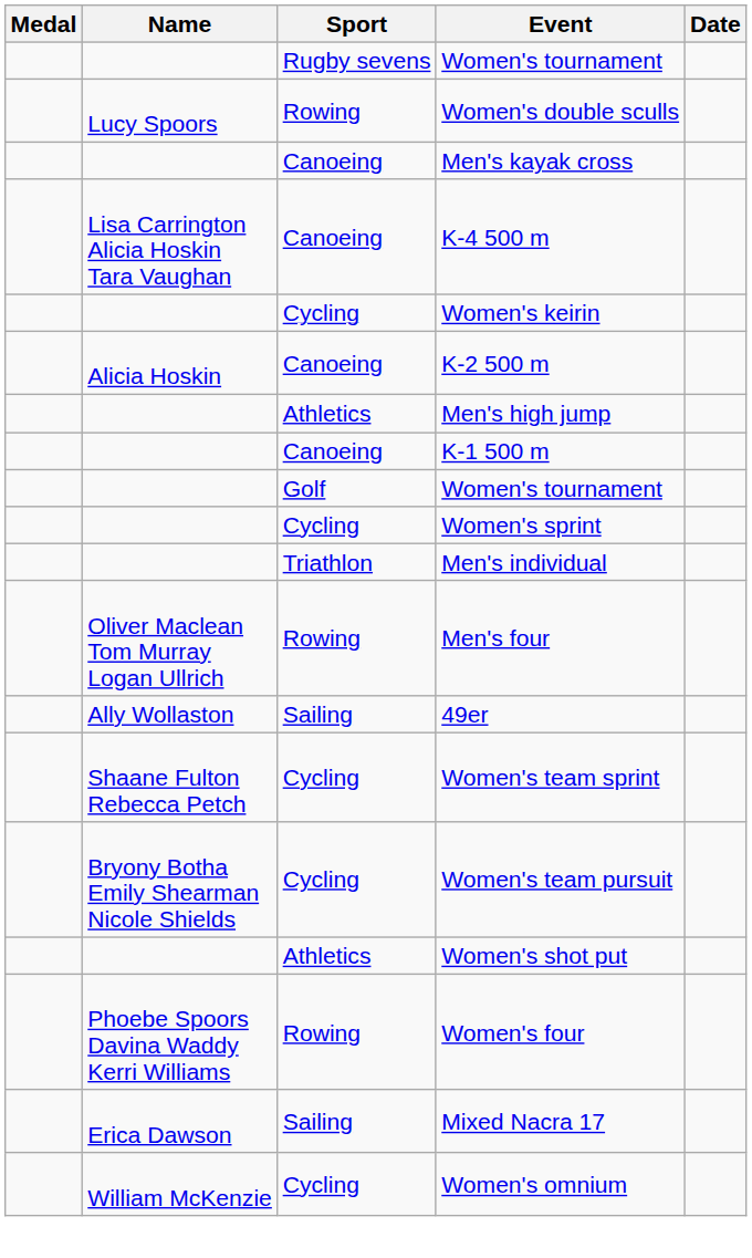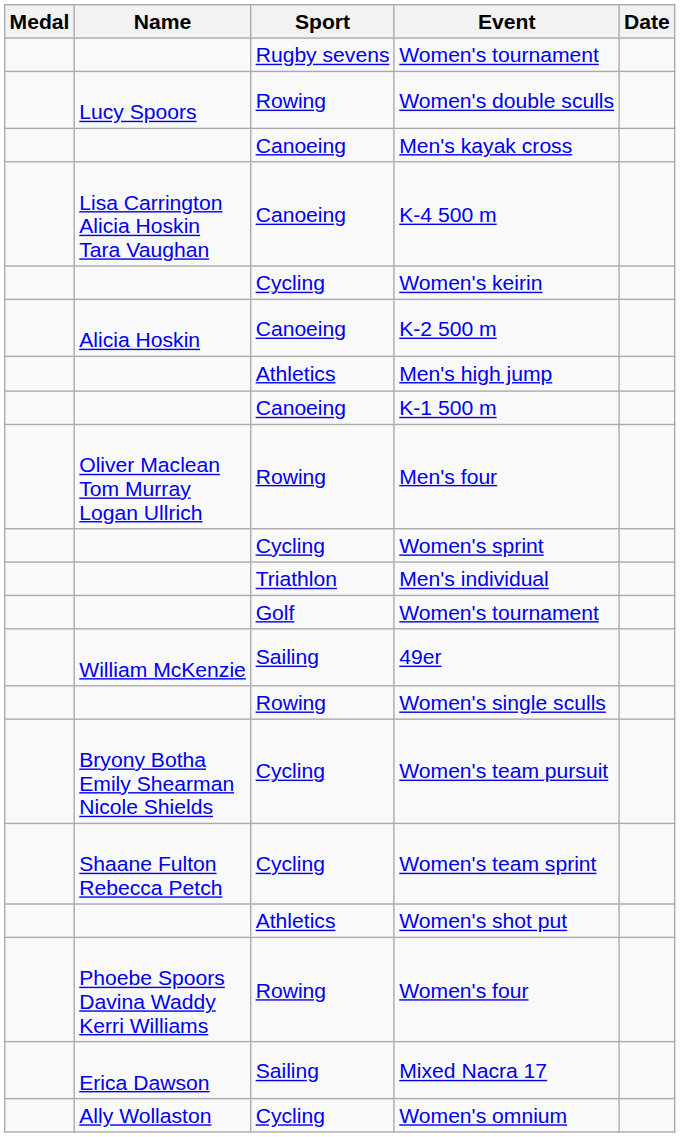 <table class="wikitable sortable" style=font-size:95%>
 <tr>
 <th>Medal</th>
 <th>Name</th>
 <th>Sport</th>
 <th>Event</th>
 <th>Date</th>
 </tr>
 <tr>
 <td></td>
 <td></td>
 <td><a href='#'>Rugby sevens</a></td>
 <td><a href='#'>Women's tournament</a></td>
 <td></td>
 </tr>
 <tr>
 <td></td>
 <td><br><a href='#'>Lucy Spoors</a></td>
 <td><a href='#'>Rowing</a></td>
 <td><a href='#'>Women's double sculls</a></td>
 <td></td>
 </tr>
 <tr>
 <td></td>
 <td></td>
 <td><a href='#'>Canoeing</a></td>
 <td><a href='#'>Men's kayak cross</a></td>
 <td></td>
 </tr>
 <tr>
 <td></td>
 <td><br><a href='#'>Lisa Carrington</a><br><a href='#'>Alicia Hoskin</a><br><a href='#'>Tara Vaughan</a></td>
 <td><a href='#'>Canoeing</a></td>
 <td><a href='#'>K-4 500 m</a></td>
 <td></td>
 </tr>
 <tr>
 <td></td>
 <td></td>
 <td><a href='#'>Cycling</a></td>
 <td><a href='#'>Women's keirin</a></td>
 <td></td>
 </tr>
 <tr>
 <td></td>
 <td><br><a href='#'>Alicia Hoskin</a></td>
 <td><a href='#'>Canoeing</a></td>
 <td><a href='#'>K-2 500 m</a></td>
 <td></td>
 </tr>
 <tr>
 <td></td>
 <td></td>
 <td><a href='#'>Athletics</a></td>
 <td><a href='#'>Men's high jump</a></td>
 <td></td>
 </tr>
 <tr>
 <td></td>
 <td></td>
 <td><a href='#'>Canoeing</a></td>
 <td><a href='#'>K-1 500 m</a></td>
 <td></td>
 </tr>
 <tr>
 <td></td>
-<td></td>
-<td><a href='#'>Golf</a></td>
-<td><a href='#'>Women's tournament</a></td>
+<td><br><a href='#'>Oliver Maclean</a><br><a href='#'>Tom Murray</a><br><a href='#'>Logan Ullrich</a></td>
+<td><a href='#'>Rowing</a></td>
+<td><a href='#'>Men's four</a></td>
 <td></td>
 </tr>
 <tr>
 <td></td>
 <td></td>
 <td><a href='#'>Cycling</a></td>
 <td><a href='#'>Women's sprint</a></td>
 <td></td>
 </tr>
 <tr>
 <td></td>
 <td></td>
 <td><a href='#'>Triathlon</a></td>
 <td><a href='#'>Men's individual</a></td>
 <td></td>
 </tr>
 <tr>
 <td></td>
-<td><br><a href='#'>Oliver Maclean</a><br><a href='#'>Tom Murray</a><br><a href='#'>Logan Ullrich</a></td>
-<td><a href='#'>Rowing</a></td>
-<td><a href='#'>Men's four</a></td>
+<td></td>
+<td><a href='#'>Golf</a></td>
+<td><a href='#'>Women's tournament</a></td>
 <td></td>
 </tr>
 <tr>
 <td></td>
-<td><a href='#'>Ally Wollaston</a></td>
+<td><br><a href='#'>William McKenzie</a></td>
 <td><a href='#'>Sailing</a></td>
 <td><a href='#'>49er</a></td>
+<td></td>
+</tr>
+<tr>
+<td></td>
+<td></td>
+<td><a href='#'>Rowing</a></td>
+<td><a href='#'>Women's single sculls</a></td>
+<td></td>
+</tr>
+<tr>
+<td></td>
+<td><br><a href='#'>Bryony Botha</a><br><a href='#'>Emily Shearman</a><br><a href='#'>Nicole Shields</a></td>
+<td><a href='#'>Cycling</a></td>
+<td><a href='#'>Women's team pursuit</a></td>
 <td></td>
 </tr>
 <tr>
 <td></td>
 <td><br><a href='#'>Shaane Fulton</a><br><a href='#'>Rebecca Petch</a></td>
 <td><a href='#'>Cycling</a></td>
 <td><a href='#'>Women's team sprint</a></td>
-<td></td>
-</tr>
-<tr>
-<td></td>
-<td><br><a href='#'>Bryony Botha</a><br><a href='#'>Emily Shearman</a><br><a href='#'>Nicole Shields</a></td>
-<td><a href='#'>Cycling</a></td>
-<td><a href='#'>Women's team pursuit</a></td>
 <td></td>
 </tr>
 <tr>
 <td></td>
 <td></td>
 <td><a href='#'>Athletics</a></td>
 <td><a href='#'>Women's shot put</a></td>
 <td></td>
 </tr>
 <tr>
 <td></td>
 <td><br><a href='#'>Phoebe Spoors</a><br><a href='#'>Davina Waddy</a><br><a href='#'>Kerri Williams</a></td>
 <td><a href='#'>Rowing</a></td>
 <td><a href='#'>Women's four</a></td>
 <td></td>
 </tr>
 <tr>
 <td></td>
 <td><br><a href='#'>Erica Dawson</a></td>
 <td><a href='#'>Sailing</a></td>
 <td><a href='#'>Mixed Nacra 17</a></td>
 <td></td>
 </tr>
 <tr>
 <td></td>
-<td><br><a href='#'>William McKenzie</a></td>
+<td><a href='#'>Ally Wollaston</a></td>
 <td><a href='#'>Cycling</a></td>
 <td><a href='#'>Women's omnium</a></td>
 <td></td>
 </tr>
 </table>
